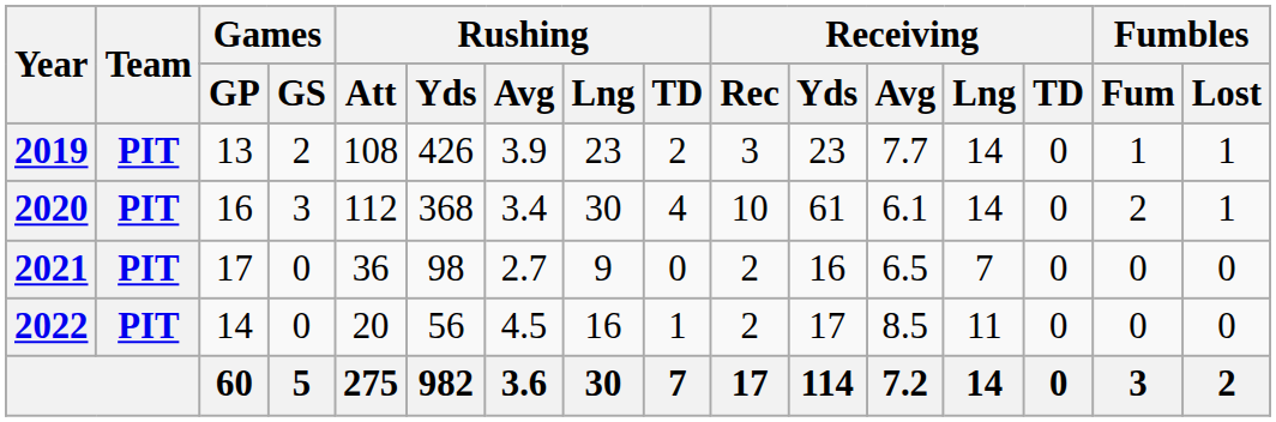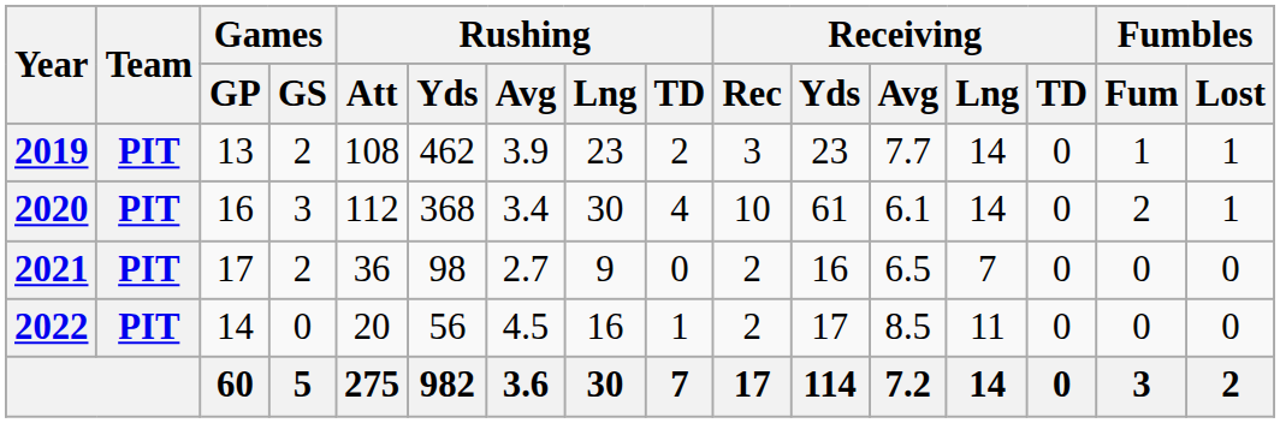 <table class= "wikitable" style="text-align:center;">
 <tr>
 <th rowspan="2">Year</th>
 <th rowspan="2">Team</th>
 <th colspan="2">Games</th>
 <th colspan="5">Rushing</th>
 <th colspan="5">Receiving</th>
 <th colspan="2">Fumbles</th>
 </tr>
 <tr>
 <th>GP</th>
 <th>GS</th>
 <th>Att</th>
 <th>Yds</th>
 <th>Avg</th>
 <th>Lng</th>
 <th>TD</th>
 <th>Rec</th>
 <th>Yds</th>
 <th>Avg</th>
 <th>Lng</th>
 <th>TD</th>
 <th>Fum</th>
 <th>Lost</th>
 </tr>
 <tr>
 <th><a href='#'>2019</a></th>
 <th><a href='#'>PIT</a></th>
 <td>13</td>
 <td>2</td>
 <td>108</td>
-<td>426</td>
+<td>462</td>
 <td>3.9</td>
 <td>23</td>
 <td>2</td>
 <td>3</td>
 <td>23</td>
 <td>7.7</td>
 <td>14</td>
 <td>0</td>
 <td>1</td>
 <td>1</td>
 </tr>
 <tr>
 <th><a href='#'>2020</a></th>
 <th><a href='#'>PIT</a></th>
 <td>16</td>
 <td>3</td>
 <td>112</td>
 <td>368</td>
 <td>3.4</td>
 <td>30</td>
 <td>4</td>
 <td>10</td>
 <td>61</td>
 <td>6.1</td>
 <td>14</td>
 <td>0</td>
 <td>2</td>
 <td>1</td>
 </tr>
 <tr>
 <th><a href='#'>2021</a></th>
 <th><a href='#'>PIT</a></th>
 <td>17</td>
-<td>0</td>
+<td>2</td>
 <td>36</td>
 <td>98</td>
 <td>2.7</td>
 <td>9</td>
 <td>0</td>
 <td>2</td>
 <td>16</td>
 <td>6.5</td>
 <td>7</td>
 <td>0</td>
 <td>0</td>
 <td>0</td>
 </tr>
 <tr>
 <th><a href='#'>2022</a></th>
 <th><a href='#'>PIT</a></th>
 <td>14</td>
 <td>0</td>
 <td>20</td>
 <td>56</td>
 <td>4.5</td>
 <td>16</td>
 <td>1</td>
 <td>2</td>
 <td>17</td>
 <td>8.5</td>
 <td>11</td>
 <td>0</td>
 <td>0</td>
 <td>0</td>
 </tr>
 <tr>
 <th colspan="2"></th>
 <th>60</th>
 <th>5</th>
 <th>275</th>
 <th>982</th>
 <th>3.6</th>
 <th>30</th>
 <th>7</th>
 <th>17</th>
 <th>114</th>
 <th>7.2</th>
 <th>14</th>
 <th>0</th>
 <th>3</th>
 <th>2</th>
 </tr>
 </table>
